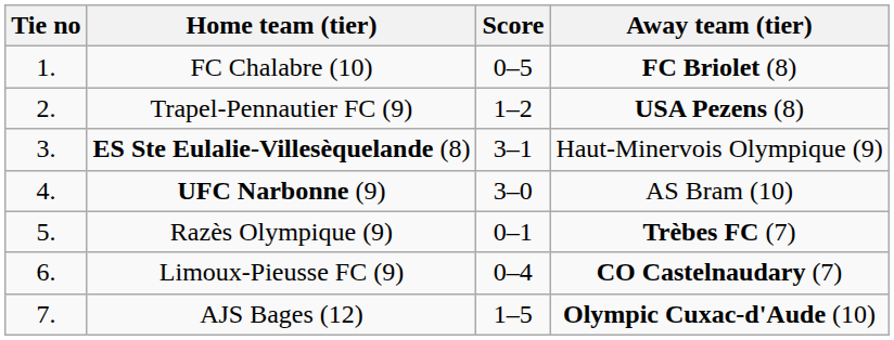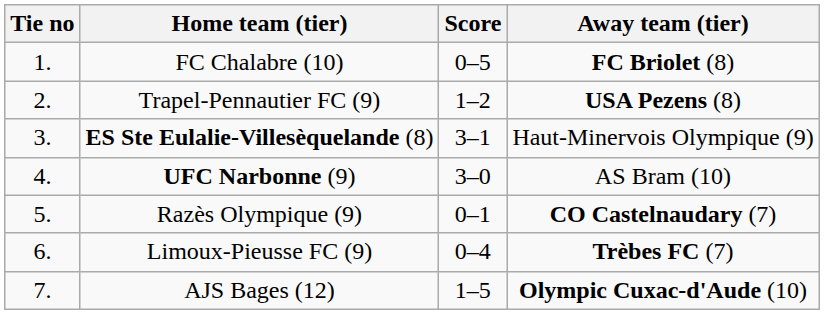 <table class="wikitable" style="text-align: center">
 <tr>
 <th>Tie no</th>
 <th>Home team (tier)</th>
 <th>Score</th>
 <th>Away team (tier)</th>
 </tr>
 <tr>
 <td>1.</td>
 <td>FC Chalabre (10)</td>
 <td>0–5</td>
 <td><strong>FC Briolet</strong> (8)</td>
 </tr>
 <tr>
 <td>2.</td>
 <td>Trapel-Pennautier FC (9)</td>
 <td>1–2</td>
 <td><strong>USA Pezens</strong> (8)</td>
 </tr>
 <tr>
 <td>3.</td>
 <td><strong>ES Ste Eulalie-Villesèquelande</strong> (8)</td>
 <td>3–1 </td>
 <td>Haut-Minervois Olympique (9)</td>
 </tr>
 <tr>
 <td>4.</td>
 <td><strong>UFC Narbonne</strong> (9)</td>
 <td>3–0</td>
 <td>AS Bram (10)</td>
 </tr>
 <tr>
 <td>5.</td>
 <td>Razès Olympique (9)</td>
 <td>0–1</td>
-<td><strong>Trèbes FC</strong> (7)</td>
+<td><strong>CO Castelnaudary</strong> (7)</td>
 </tr>
 <tr>
 <td>6.</td>
 <td>Limoux-Pieusse FC (9)</td>
 <td>0–4</td>
-<td><strong>CO Castelnaudary</strong> (7)</td>
+<td><strong>Trèbes FC</strong> (7)</td>
 </tr>
 <tr>
 <td>7.</td>
 <td>AJS Bages (12)</td>
 <td>1–5</td>
 <td><strong>Olympic Cuxac-d'Aude</strong> (10)</td>
 </tr>
 </table>
